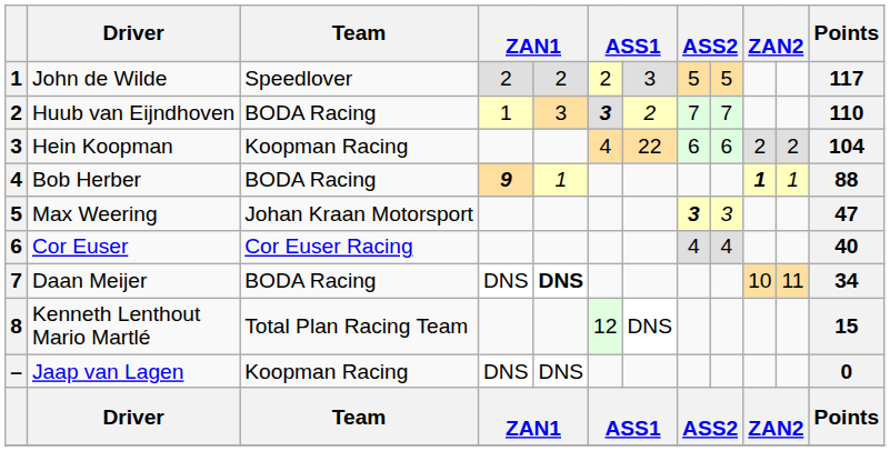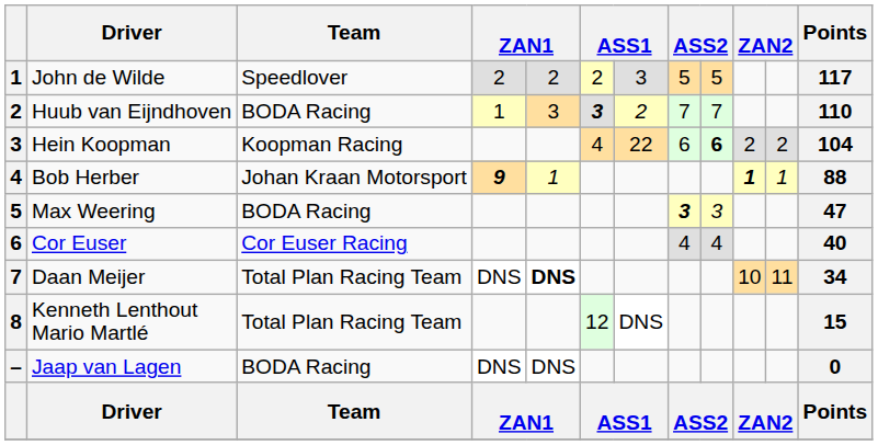 <table class="wikitable" style="font-size: 85%; text-align:center;">
 <tr>
 <th></th>
 <th>Driver</th>
 <th>Team</th>
 <th colspan=2><br><a href='#'>ZAN1</a></th>
 <th colspan=2><br><a href='#'>ASS1</a></th>
 <th colspan=2><br><a href='#'>ASS2</a></th>
 <th colspan=2><br><a href='#'>ZAN2</a></th>
 <th>Points</th>
 </tr>
 <tr>
 <th>1</th>
 <td align=left> John de Wilde</td>
 <td align=left> Speedlover</td>
 <td style="background:#DFDFDF;">2</td>
 <td style="background:#DFDFDF;">2</td>
 <td style="background:#FFFFBF;">2</td>
 <td style="background:#DFDFDF;">3</td>
 <td style="background:#FFDF9F;">5</td>
 <td style="background:#FFDF9F;">5</td>
 <td></td>
 <td></td>
 <th>117</th>
 </tr>
 <tr>
 <th>2</th>
 <td align=left> Huub van Eijndhoven</td>
 <td align=left> BODA Racing</td>
 <td style="background:#FFFFBF;">1</td>
 <td style="background:#FFDF9F;">3</td>
 <td style="background:#DFDFDF;"><strong><em>3</em></strong></td>
 <td style="background:#FFFFBF;"><em>2</em></td>
 <td style="background:#DFFFDF;">7</td>
 <td style="background:#DFFFDF;">7</td>
 <td></td>
 <td></td>
 <th>110</th>
 </tr>
 <tr>
 <th>3</th>
 <td align=left> Hein Koopman</td>
 <td align=left> Koopman Racing</td>
 <td></td>
 <td></td>
 <td style="background:#FFDF9F;">4</td>
 <td style="background:#FFDF9F;">22</td>
 <td style="background:#DFFFDF;">6</td>
-<td style="background:#DFFFDF;">6</td>
+<td style="background:#DFFFDF;"><strong>6</strong></td>
 <td style="background:#DFDFDF;">2</td>
 <td style="background:#DFDFDF;">2</td>
 <th>104</th>
 </tr>
 <tr>
 <th>4</th>
 <td align=left> Bob Herber</td>
-<td align=left> BODA Racing</td>
+<td align=left> Johan Kraan Motorsport</td>
 <td style="background:#FFDF9F;"><strong><em>9</em></strong></td>
 <td style="background:#FFFFBF;"><em>1</em></td>
 <td></td>
 <td></td>
 <td></td>
 <td></td>
 <td style="background:#FFFFBF;"><strong><em>1</em></strong></td>
 <td style="background:#FFFFBF;"><em>1</em></td>
 <th>88</th>
 </tr>
 <tr>
 <th>5</th>
 <td align=left> Max Weering</td>
-<td align=left> Johan Kraan Motorsport</td>
+<td align=left> BODA Racing</td>
 <td></td>
 <td></td>
 <td></td>
 <td></td>
 <td style="background:#FFFFBF;"><strong><em>3</em></strong></td>
 <td style="background:#FFFFBF;"><em>3</em></td>
 <td></td>
 <td></td>
 <th>47</th>
 </tr>
 <tr>
 <th>6</th>
 <td align=left> <a href='#'>Cor Euser</a></td>
 <td align=left> <a href='#'>Cor Euser Racing</a></td>
 <td></td>
 <td></td>
 <td></td>
 <td></td>
 <td style="background:#DFDFDF;">4</td>
 <td style="background:#DFDFDF;">4</td>
 <td></td>
 <td></td>
 <th>40</th>
 </tr>
 <tr>
 <th>7</th>
 <td align=left> Daan Meijer</td>
-<td align=left> BODA Racing</td>
+<td align=left> Total Plan Racing Team</td>
 <td style="background:#FFFFFF;">DNS</td>
 <td style="background:#FFFFFF;"><strong>DNS</strong></td>
 <td></td>
 <td></td>
 <td></td>
 <td></td>
 <td style="background:#FFDF9F;">10</td>
 <td style="background:#FFDF9F;">11</td>
 <th>34</th>
 </tr>
 <tr>
 <th>8</th>
 <td align=left> Kenneth Lenthout<br> Mario Martlé</td>
 <td align=left> Total Plan Racing Team</td>
 <td></td>
 <td></td>
 <td style="background:#DFFFDF;">12</td>
 <td style="background:#FFFFFF;">DNS</td>
 <td></td>
 <td></td>
 <td></td>
 <td></td>
 <th>15</th>
 </tr>
 <tr>
 <th>–</th>
 <td align=left> <a href='#'>Jaap van Lagen</a></td>
-<td align=left> Koopman Racing</td>
+<td align=left> BODA Racing</td>
 <td style="background:#FFFFFF;">DNS</td>
 <td style="background:#FFFFFF;">DNS</td>
 <td></td>
 <td></td>
 <td></td>
 <td></td>
 <td></td>
 <td></td>
 <th>0</th>
 </tr>
 <tr>
 <th></th>
 <th>Driver</th>
 <th>Team</th>
 <th colspan=2><br><a href='#'>ZAN1</a></th>
 <th colspan=2><br><a href='#'>ASS1</a></th>
 <th colspan=2><br><a href='#'>ASS2</a></th>
 <th colspan=2><br><a href='#'>ZAN2</a></th>
 <th>Points</th>
 </tr>
 <tr>
 </tr>
 </table>
